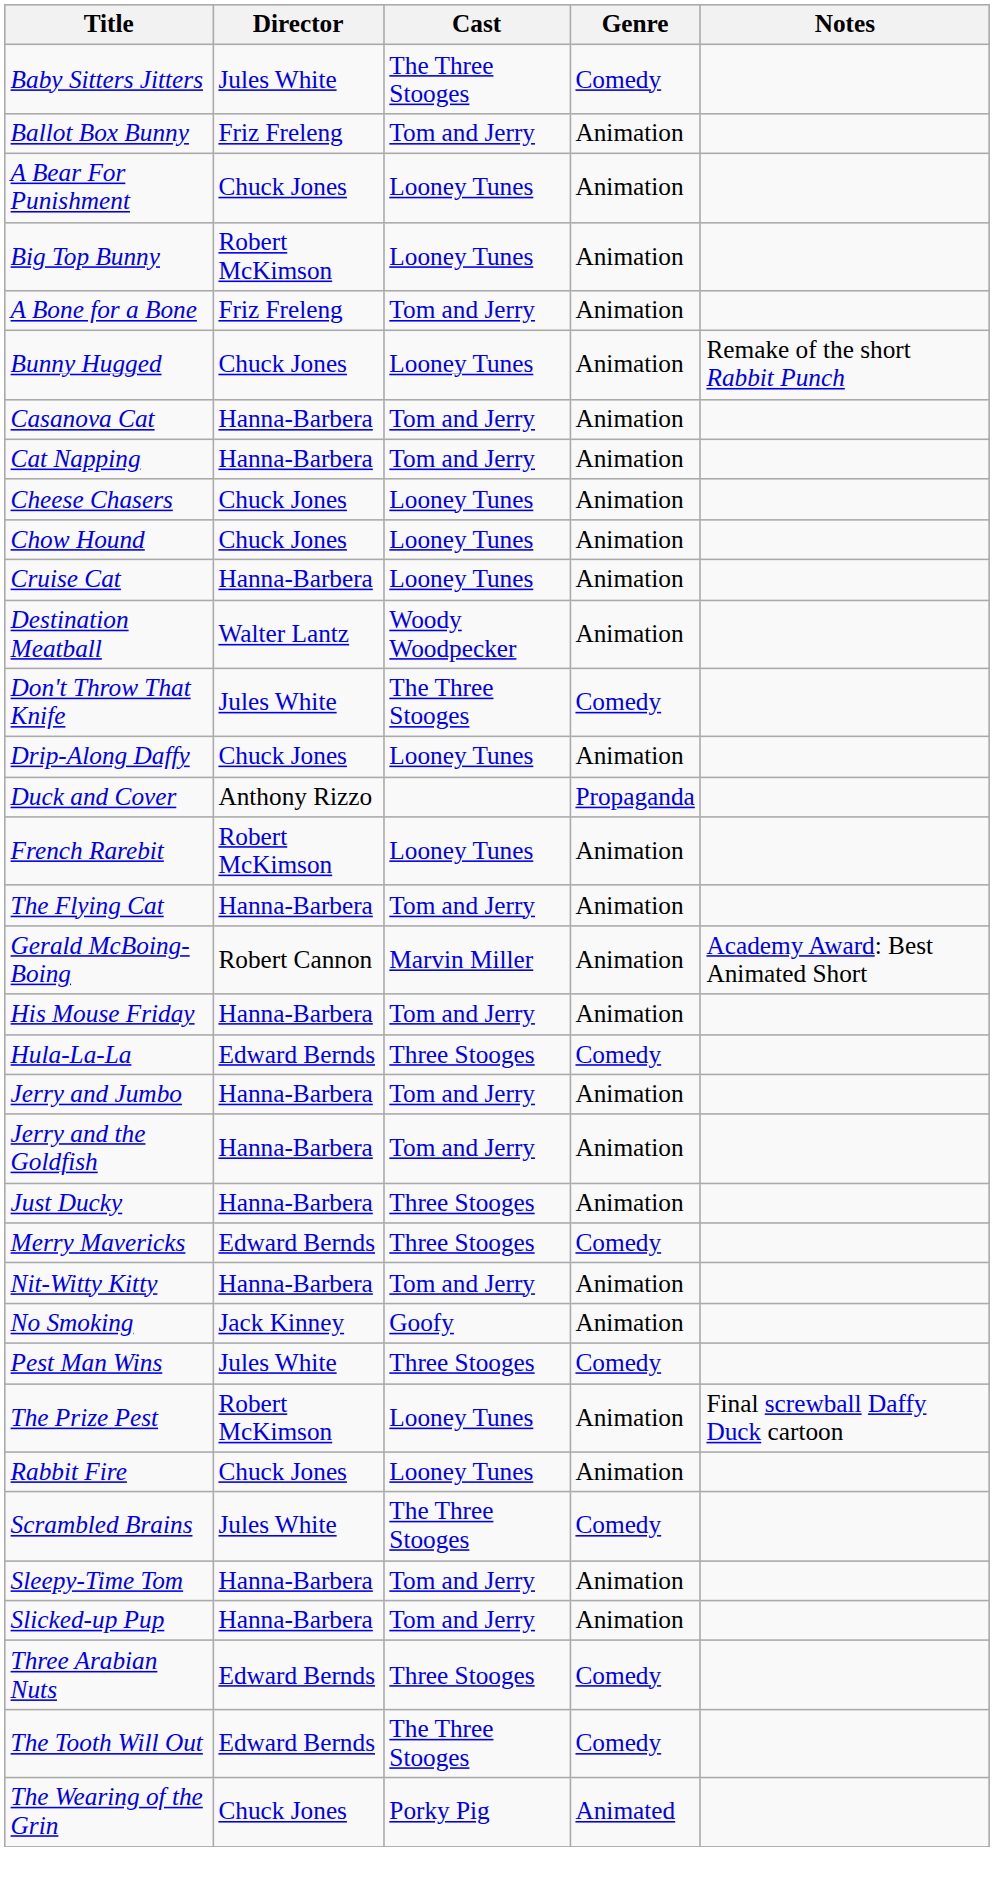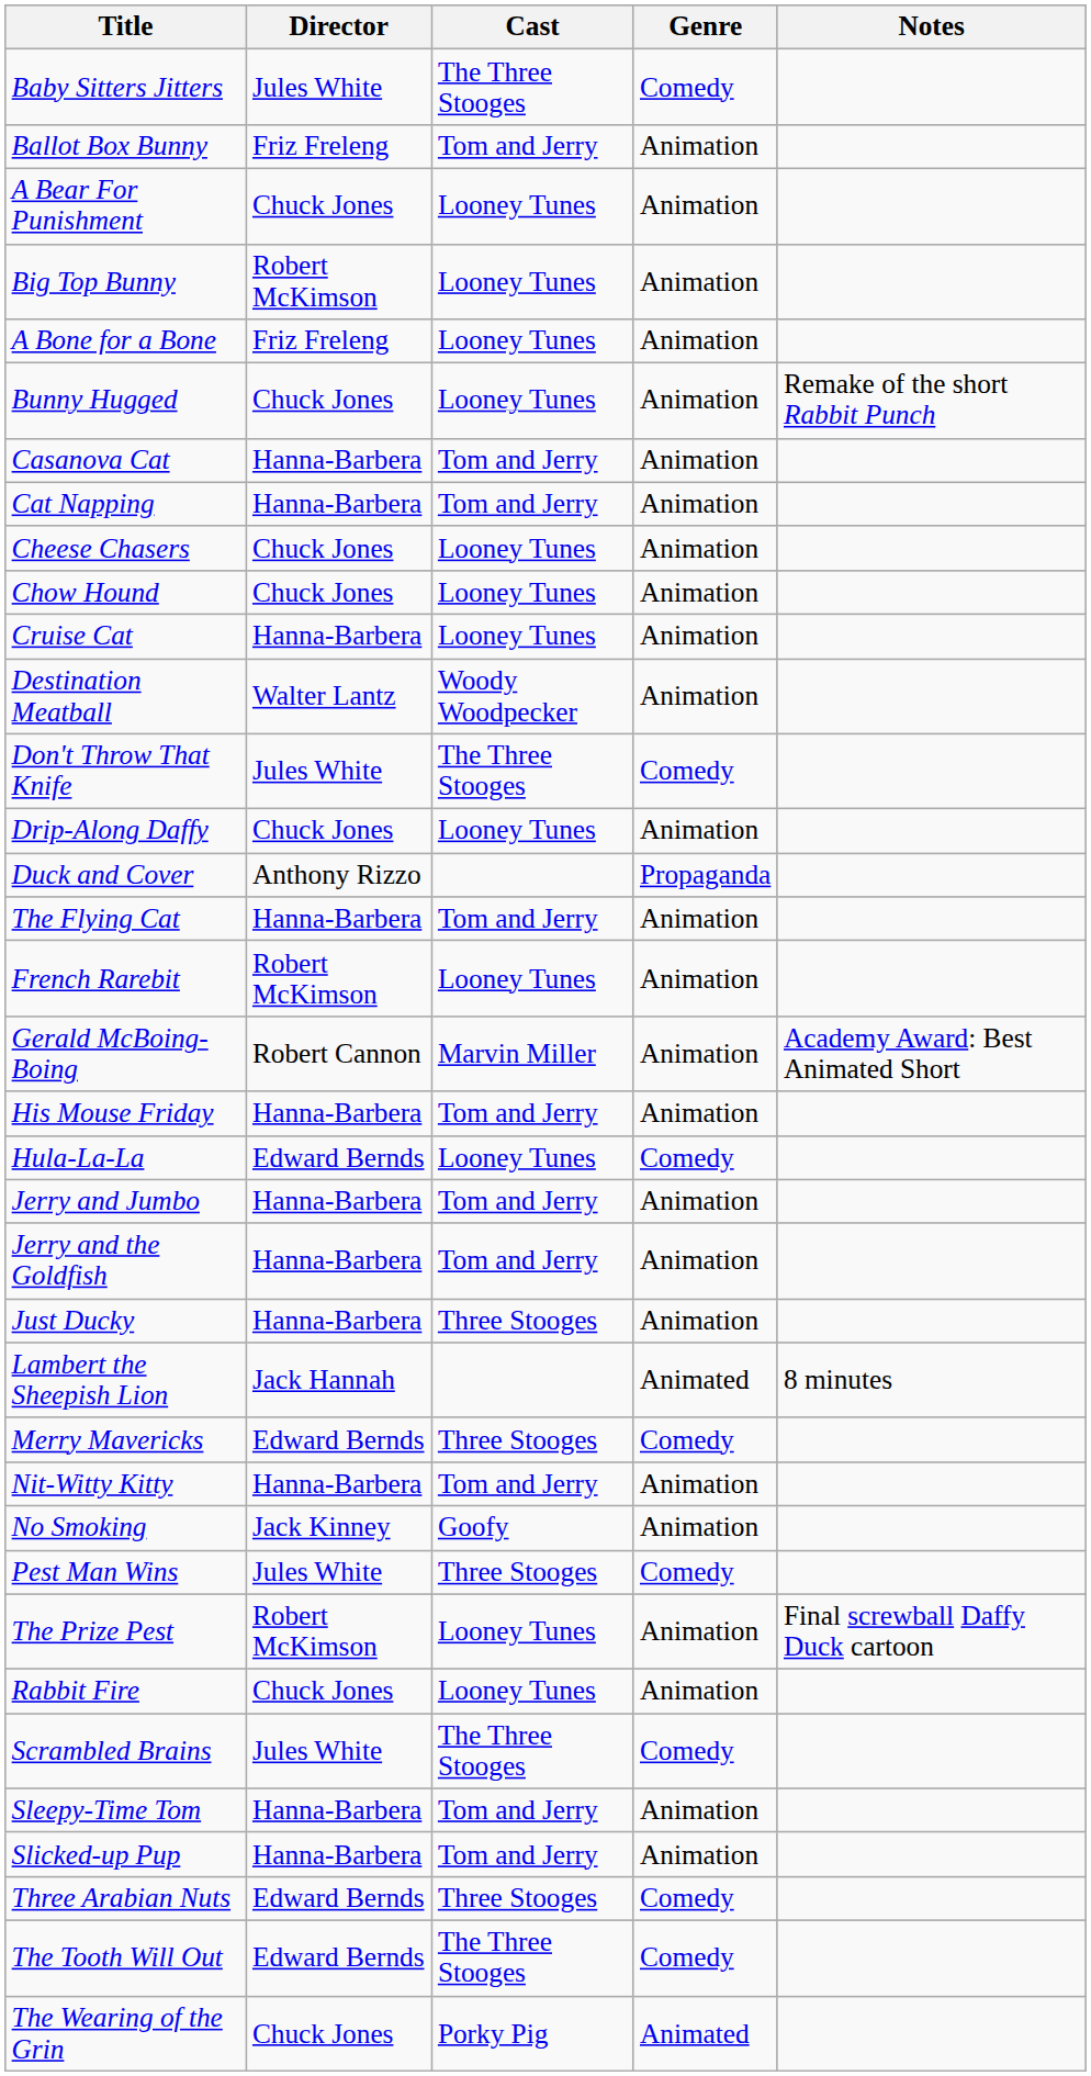 <table class="wikitable" style="width:100%;">
 <tr>
 <th>Title</th>
 <th>Director</th>
 <th>Cast</th>
 <th>Genre</th>
 <th>Notes</th>
 </tr>
 <tr>
 <td><em><a href='#'>Baby Sitters Jitters</a></em></td>
 <td><a href='#'>Jules White</a></td>
 <td><a href='#'>The Three Stooges</a></td>
 <td><a href='#'>Comedy</a></td>
 <td></td>
 </tr>
 <tr>
 <td><em><a href='#'>Ballot Box Bunny</a></em></td>
 <td><a href='#'>Friz Freleng</a></td>
 <td><a href='#'>Tom and Jerry</a></td>
 <td>Animation</td>
 <td></td>
 </tr>
 <tr>
 <td><em><a href='#'>A Bear For Punishment</a></em></td>
 <td><a href='#'>Chuck Jones</a></td>
 <td><a href='#'>Looney Tunes</a></td>
 <td>Animation</td>
 <td></td>
 </tr>
 <tr>
 <td><em><a href='#'>Big Top Bunny</a></em></td>
 <td><a href='#'>Robert McKimson</a></td>
 <td><a href='#'>Looney Tunes</a></td>
 <td>Animation</td>
 <td></td>
 </tr>
 <tr>
 <td><em><a href='#'>A Bone for a Bone</a></em></td>
 <td><a href='#'>Friz Freleng</a></td>
-<td><a href='#'>Tom and Jerry</a></td>
+<td><a href='#'>Looney Tunes</a></td>
 <td>Animation</td>
 <td></td>
 </tr>
 <tr>
 <td><em><a href='#'>Bunny Hugged</a></em></td>
 <td><a href='#'>Chuck Jones</a></td>
 <td><a href='#'>Looney Tunes</a></td>
 <td>Animation</td>
 <td>Remake of the short <em><a href='#'>Rabbit Punch</a></em></td>
 </tr>
 <tr>
 <td><em><a href='#'>Casanova Cat</a></em></td>
 <td><a href='#'>Hanna-Barbera</a></td>
 <td><a href='#'>Tom and Jerry</a></td>
 <td>Animation</td>
 <td></td>
 </tr>
 <tr>
 <td><em><a href='#'>Cat Napping</a></em></td>
 <td><a href='#'>Hanna-Barbera</a></td>
 <td><a href='#'>Tom and Jerry</a></td>
 <td>Animation</td>
 <td></td>
 </tr>
 <tr>
 <td><em><a href='#'>Cheese Chasers</a></em></td>
 <td><a href='#'>Chuck Jones</a></td>
 <td><a href='#'>Looney Tunes</a></td>
 <td>Animation</td>
 <td></td>
 </tr>
 <tr>
 <td><em><a href='#'>Chow Hound</a></em></td>
 <td><a href='#'>Chuck Jones</a></td>
 <td><a href='#'>Looney Tunes</a></td>
 <td>Animation</td>
 <td></td>
 </tr>
 <tr>
 <td><em><a href='#'>Cruise Cat</a></em></td>
 <td><a href='#'>Hanna-Barbera</a></td>
 <td><a href='#'>Looney Tunes</a></td>
 <td>Animation</td>
 <td></td>
 </tr>
 <tr>
 <td><em><a href='#'>Destination Meatball</a></em></td>
 <td><a href='#'>Walter Lantz</a></td>
 <td><a href='#'>Woody Woodpecker</a></td>
 <td>Animation</td>
 <td></td>
 </tr>
 <tr>
 <td><em><a href='#'>Don't Throw That Knife</a></em></td>
 <td><a href='#'>Jules White</a></td>
 <td><a href='#'>The Three Stooges</a></td>
 <td><a href='#'>Comedy</a></td>
 <td></td>
 </tr>
 <tr>
 <td><em><a href='#'>Drip-Along Daffy</a></em></td>
 <td><a href='#'>Chuck Jones</a></td>
 <td><a href='#'>Looney Tunes</a></td>
 <td>Animation</td>
 <td></td>
 </tr>
 <tr>
 <td><em><a href='#'>Duck and Cover</a></em></td>
 <td>Anthony Rizzo</td>
 <td></td>
 <td><a href='#'>Propaganda</a></td>
 <td></td>
 </tr>
 <tr>
-<td><em><a href='#'>French Rarebit</a></em></td>
-<td><a href='#'>Robert McKimson</a></td>
-<td><a href='#'>Looney Tunes</a></td>
+<td><em><a href='#'>The Flying Cat</a></em></td>
+<td><a href='#'>Hanna-Barbera</a></td>
+<td><a href='#'>Tom and Jerry</a></td>
 <td>Animation</td>
 <td></td>
 </tr>
 <tr>
-<td><em><a href='#'>The Flying Cat</a></em></td>
-<td><a href='#'>Hanna-Barbera</a></td>
-<td><a href='#'>Tom and Jerry</a></td>
+<td><em><a href='#'>French Rarebit</a></em></td>
+<td><a href='#'>Robert McKimson</a></td>
+<td><a href='#'>Looney Tunes</a></td>
 <td>Animation</td>
 <td></td>
 </tr>
 <tr>
 <td><em><a href='#'>Gerald McBoing-Boing</a></em></td>
 <td>Robert Cannon</td>
 <td><a href='#'>Marvin Miller</a></td>
 <td>Animation</td>
 <td><a href='#'>Academy Award</a>: Best Animated Short</td>
 </tr>
 <tr>
 <td><em><a href='#'>His Mouse Friday</a></em></td>
 <td><a href='#'>Hanna-Barbera</a></td>
 <td><a href='#'>Tom and Jerry</a></td>
 <td>Animation</td>
 <td></td>
 </tr>
 <tr>
 <td><em><a href='#'>Hula-La-La</a></em></td>
 <td><a href='#'>Edward Bernds</a></td>
-<td><a href='#'>Three Stooges</a></td>
+<td><a href='#'>Looney Tunes</a></td>
 <td><a href='#'>Comedy</a></td>
 <td></td>
 </tr>
 <tr>
 <td><em><a href='#'>Jerry and Jumbo</a></em></td>
 <td><a href='#'>Hanna-Barbera</a></td>
 <td><a href='#'>Tom and Jerry</a></td>
 <td>Animation</td>
 <td></td>
 </tr>
 <tr>
 <td><em><a href='#'>Jerry and the Goldfish</a></em></td>
 <td><a href='#'>Hanna-Barbera</a></td>
 <td><a href='#'>Tom and Jerry</a></td>
 <td>Animation</td>
 <td></td>
 </tr>
 <tr>
 <td><em><a href='#'>Just Ducky</a></em></td>
 <td><a href='#'>Hanna-Barbera</a></td>
 <td><a href='#'>Three Stooges</a></td>
 <td>Animation</td>
 <td></td>
+</tr>
+<tr>
+<td><em><a href='#'>Lambert the Sheepish Lion</a></em></td>
+<td><a href='#'>Jack Hannah</a></td>
+<td></td>
+<td>Animated</td>
+<td>8 minutes</td>
 </tr>
 <tr>
 <td><em><a href='#'>Merry Mavericks</a></em></td>
 <td><a href='#'>Edward Bernds</a></td>
 <td><a href='#'>Three Stooges</a></td>
 <td><a href='#'>Comedy</a></td>
 <td></td>
 </tr>
 <tr>
 <td><em><a href='#'>Nit-Witty Kitty</a></em></td>
 <td><a href='#'>Hanna-Barbera</a></td>
 <td><a href='#'>Tom and Jerry</a></td>
 <td>Animation</td>
 <td></td>
 </tr>
 <tr>
 <td><em><a href='#'>No Smoking</a></em></td>
 <td><a href='#'>Jack Kinney</a></td>
 <td><a href='#'>Goofy</a></td>
 <td>Animation</td>
 <td></td>
 </tr>
 <tr>
 <td><em><a href='#'>Pest Man Wins</a></em></td>
 <td><a href='#'>Jules White</a></td>
 <td><a href='#'>Three Stooges</a></td>
 <td><a href='#'>Comedy</a></td>
 <td></td>
 </tr>
 <tr>
 <td><em><a href='#'>The Prize Pest</a></em></td>
 <td><a href='#'>Robert McKimson</a></td>
 <td><a href='#'>Looney Tunes</a></td>
 <td>Animation</td>
 <td>Final <a href='#'>screwball</a> <a href='#'>Daffy Duck</a> cartoon</td>
 </tr>
 <tr>
 <td><em><a href='#'>Rabbit Fire</a></em></td>
 <td><a href='#'>Chuck Jones</a></td>
 <td><a href='#'>Looney Tunes</a></td>
 <td>Animation</td>
 <td></td>
 </tr>
 <tr>
 <td><em><a href='#'>Scrambled Brains</a></em></td>
 <td><a href='#'>Jules White</a></td>
 <td><a href='#'>The Three Stooges</a></td>
 <td><a href='#'>Comedy</a></td>
 <td></td>
 </tr>
 <tr>
 <td><em><a href='#'>Sleepy-Time Tom</a></em></td>
 <td><a href='#'>Hanna-Barbera</a></td>
 <td><a href='#'>Tom and Jerry</a></td>
 <td>Animation</td>
 <td></td>
 </tr>
 <tr>
 <td><em><a href='#'>Slicked-up Pup</a></em></td>
 <td><a href='#'>Hanna-Barbera</a></td>
 <td><a href='#'>Tom and Jerry</a></td>
 <td>Animation</td>
 <td></td>
 </tr>
 <tr>
 <td><em><a href='#'>Three Arabian Nuts</a></em></td>
 <td><a href='#'>Edward Bernds</a></td>
 <td><a href='#'>Three Stooges</a></td>
 <td><a href='#'>Comedy</a></td>
 <td></td>
 </tr>
 <tr>
 <td><em><a href='#'>The Tooth Will Out</a></em></td>
 <td><a href='#'>Edward Bernds</a></td>
 <td><a href='#'>The Three Stooges</a></td>
 <td><a href='#'>Comedy</a></td>
 <td></td>
 </tr>
 <tr>
 <td><em><a href='#'>The Wearing of the Grin</a></em></td>
 <td><a href='#'>Chuck Jones</a></td>
 <td><a href='#'>Porky Pig</a></td>
 <td><a href='#'>Animated</a></td>
 <td></td>
 </tr>
 <tr>
 </tr>
 </table>
